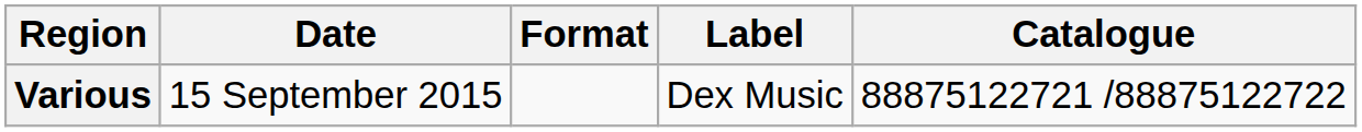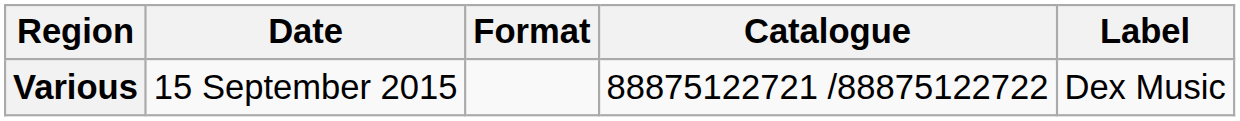 <table class="wikitable plainrowheaders">
 <tr>
 <th scope="col">Region</th>
 <th scope="col">Date</th>
 <th scope="col">Format</th>
+<th scope="col">Catalogue</th>
 <th scope="col">Label</th>
-<th scope="col">Catalogue</th>
 </tr>
 <tr>
 <th scope="row">Various</th>
 <td>15 September 2015</td>
 <td></td>
+<td>88875122721 /88875122722</td>
 <td>Dex Music</td>
-<td>88875122721 /88875122722</td>
 </tr>
 </table>
